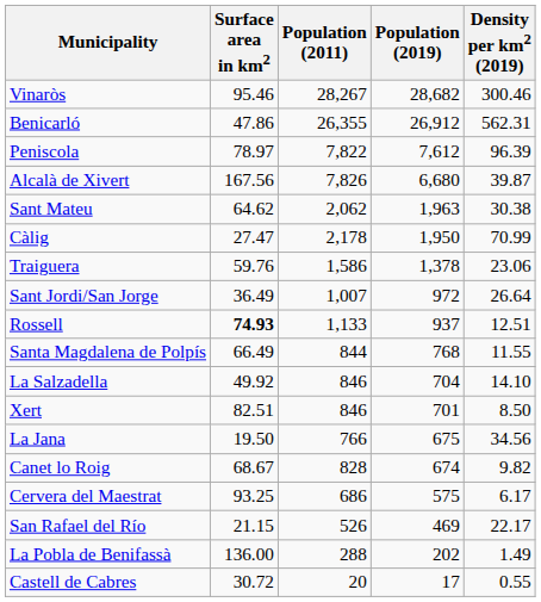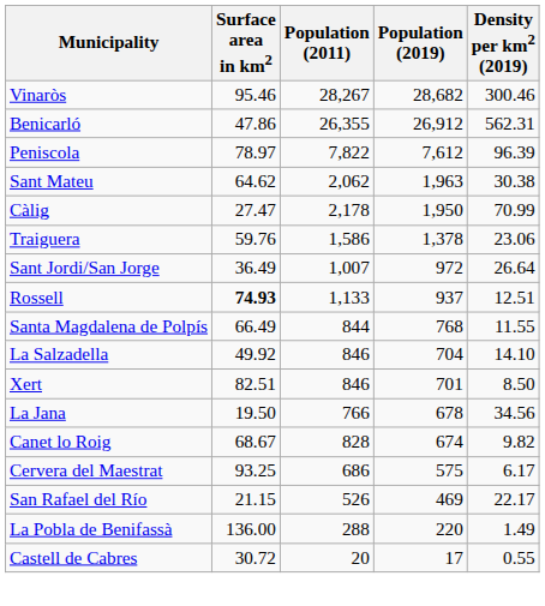 <table class="wikitable sortable">
 <tr>
 <th><strong>Municipality</strong></th>
 <th><strong>Surface<br> area <br>in km<sup>2</sup></strong></th>
 <th><strong>Population<br>(2011)</strong></th>
 <th><strong>Population<br>(2019)</strong></th>
 <th><strong>Density<br>per km<sup>2</sup><br>(2019)</strong></th>
 </tr>
 <tr>
 <td><a href='#'>Vinaròs</a></td>
 <td align=right>95.46</td>
 <td align=right>28,267</td>
 <td align=right>28,682</td>
 <td align=right>300.46</td>
 </tr>
 <tr>
 <td><a href='#'>Benicarló</a></td>
 <td align=right>47.86</td>
 <td align=right>26,355</td>
 <td align=right>26,912</td>
 <td align=right>562.31</td>
 </tr>
 <tr>
 <td><a href='#'>Peniscola</a></td>
 <td align=right>78.97</td>
 <td align=right>7,822</td>
 <td align=right>7,612</td>
 <td align=right>96.39</td>
-</tr>
-<tr>
-<td><a href='#'>Alcalà de Xivert</a></td>
-<td align=right>167.56</td>
-<td align=right>7,826</td>
-<td align=right>6,680</td>
-<td align=right>39.87</td>
 </tr>
 <tr>
 <td><a href='#'>Sant Mateu</a></td>
 <td align=right>64.62</td>
 <td align=right>2,062</td>
 <td align=right>1,963</td>
 <td align=right>30.38</td>
 </tr>
 <tr>
 <td><a href='#'>Càlig</a></td>
 <td align=right>27.47</td>
 <td align=right>2,178</td>
 <td align=right>1,950</td>
 <td align=right>70.99</td>
 </tr>
 <tr>
 <td><a href='#'>Traiguera</a></td>
 <td align=right>59.76</td>
 <td align=right>1,586</td>
 <td align=right>1,378</td>
 <td align=right>23.06</td>
 </tr>
 <tr>
 <td><a href='#'>Sant Jordi/San Jorge</a></td>
 <td align=right>36.49</td>
 <td align=right>1,007</td>
 <td align=right>972</td>
 <td align=right>26.64</td>
 </tr>
 <tr>
 <td><a href='#'>Rossell</a></td>
 <td align=right><strong>74.93</strong></td>
 <td align=right>1,133</td>
 <td align=right>937</td>
 <td align=right>12.51</td>
 </tr>
 <tr>
 <td><a href='#'>Santa Magdalena de Polpís</a></td>
 <td align=right>66.49</td>
 <td align=right>844</td>
 <td align=right>768</td>
 <td align=right>11.55</td>
 </tr>
 <tr>
 <td><a href='#'>La Salzadella</a></td>
 <td align=right>49.92</td>
 <td align=right>846</td>
 <td align=right>704</td>
 <td align=right>14.10</td>
 </tr>
 <tr>
 <td><a href='#'>Xert</a></td>
 <td align=right>82.51</td>
 <td align=right>846</td>
 <td align=right>701</td>
 <td align=right>8.50</td>
 </tr>
 <tr>
 <td><a href='#'>La Jana</a></td>
 <td align=right>19.50</td>
 <td align=right>766</td>
-<td align=right>675</td>
+<td align=right>678</td>
 <td align=right>34.56</td>
 </tr>
 <tr>
 <td><a href='#'>Canet lo Roig</a></td>
 <td align=right>68.67</td>
 <td align=right>828</td>
 <td align=right>674</td>
 <td align=right>9.82</td>
 </tr>
 <tr>
 <td><a href='#'>Cervera del Maestrat</a></td>
 <td align=right>93.25</td>
 <td align=right>686</td>
 <td align=right>575</td>
 <td align=right>6.17</td>
 </tr>
 <tr>
 <td><a href='#'>San Rafael del Río</a></td>
 <td align=right>21.15</td>
 <td align=right>526</td>
 <td align=right>469</td>
 <td align=right>22.17</td>
 </tr>
 <tr>
 <td><a href='#'>La Pobla de Benifassà</a></td>
 <td align=right>136.00</td>
 <td align=right>288</td>
-<td align=right>202</td>
+<td align=right>220</td>
 <td align=right>1.49</td>
 </tr>
 <tr>
 <td><a href='#'>Castell de Cabres</a></td>
 <td align=right>30.72</td>
 <td align=right>20</td>
 <td align=right>17</td>
 <td align=right>0.55</td>
 </tr>
 </table>
